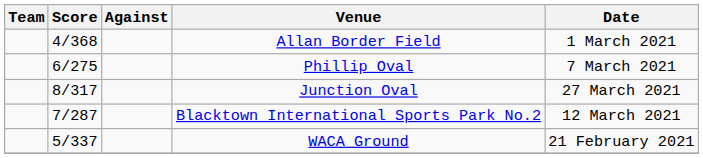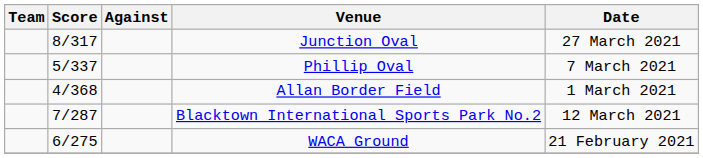 <table class="wikitable sortable" style="text-align:center">
 <tr>
 <th class="unsortable">Team</th>
 <th>Score</th>
 <th>Against</th>
 <th>Venue</th>
 <th>Date</th>
 </tr>
 <tr>
 <td style="text-align:left;"></td>
-<td>4/368</td>
+<td>8/317</td>
 <td style="text-align:left;"></td>
-<td><a href='#'>Allan Border Field</a></td>
-<td>1 March 2021</td>
+<td><a href='#'>Junction Oval</a></td>
+<td>27 March 2021</td>
 </tr>
 <tr>
 <td style="text-align:left;"></td>
-<td>6/275</td>
+<td>5/337</td>
 <td style="text-align:left;"></td>
 <td><a href='#'>Phillip Oval</a></td>
 <td>7 March 2021</td>
 </tr>
 <tr>
 <td style="text-align:left;"></td>
-<td>8/317</td>
+<td>4/368</td>
 <td style="text-align:left;"></td>
-<td><a href='#'>Junction Oval</a></td>
-<td>27 March 2021</td>
+<td><a href='#'>Allan Border Field</a></td>
+<td>1 March 2021</td>
 </tr>
 <tr>
 <td style="text-align:left;"></td>
 <td>7/287</td>
 <td style="text-align:left;"></td>
 <td><a href='#'>Blacktown International Sports Park No.2</a></td>
 <td>12 March 2021</td>
 </tr>
 <tr>
 <td style="text-align:left;"></td>
-<td>5/337</td>
+<td>6/275</td>
 <td style="text-align:left;"></td>
 <td><a href='#'>WACA Ground</a></td>
 <td>21 February 2021</td>
 </tr>
 <tr>
 </tr>
 </table>
